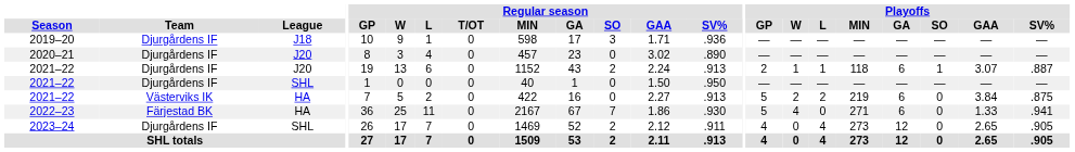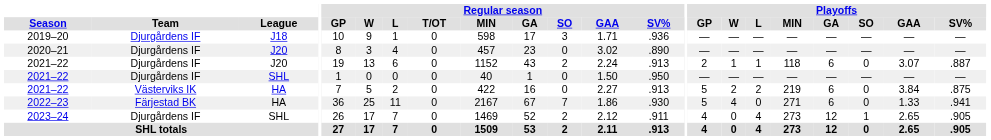 <table border="0" cellpadding="1" cellspacing="0" style="text-align:center; width:75%">
 <tr ALIGN="center" bgcolor="#e0e0e0">
 <th align="center" colspan="3" bgcolor="#ffffff"></th>
 <th align="center" rowspan="99" bgcolor="#ffffff"></th>
 <th align="center" colspan="9" bgcolor="#e0e0e0"><a href='#'>Regular season</a></th>
 <th align="center" rowspan="99" bgcolor="#ffffff"></th>
 <th align="center" colspan="8" bgcolor="#e0e0e0"><a href='#'>Playoffs</a></th>
 </tr>
 <tr ALIGN="center" bgcolor="#e0e0e0">
 <th><a href='#'>Season</a></th>
 <th>Team</th>
 <th>League</th>
 <th>GP</th>
 <th>W</th>
 <th>L</th>
 <th>T/OT</th>
 <th>MIN</th>
 <th>GA</th>
 <th><a href='#'>SO</a></th>
 <th><a href='#'>GAA</a></th>
 <th><a href='#'>SV%</a></th>
 <th>GP</th>
 <th>W</th>
 <th>L</th>
 <th>MIN</th>
 <th>GA</th>
 <th>SO</th>
 <th>GAA</th>
 <th>SV%</th>
 </tr>
 <tr ALIGN="center">
 <td>2019–20</td>
 <td><a href='#'>Djurgårdens IF</a></td>
 <td><a href='#'>J18</a></td>
 <td>10</td>
 <td>9</td>
 <td>1</td>
 <td>0</td>
 <td>598</td>
 <td>17</td>
 <td>3</td>
 <td>1.71</td>
 <td>.936</td>
 <td>—</td>
 <td>—</td>
 <td>—</td>
 <td>—</td>
 <td>—</td>
 <td>—</td>
 <td>—</td>
 <td>—</td>
 </tr>
 <tr ALIGN="center" bgcolor="#f0f0f0">
 <td>2020–21</td>
 <td>Djurgårdens IF</td>
 <td><a href='#'>J20</a></td>
 <td>8</td>
 <td>3</td>
 <td>4</td>
 <td>0</td>
 <td>457</td>
 <td>23</td>
 <td>0</td>
 <td>3.02</td>
 <td>.890</td>
 <td>—</td>
 <td>—</td>
 <td>—</td>
 <td>—</td>
 <td>—</td>
 <td>—</td>
 <td>—</td>
 <td>—</td>
 </tr>
 <tr ALIGN="center">
 <td>2021–22</td>
 <td>Djurgårdens IF</td>
 <td>J20</td>
 <td>19</td>
 <td>13</td>
 <td>6</td>
 <td>0</td>
 <td>1152</td>
 <td>43</td>
 <td>2</td>
 <td>2.24</td>
 <td>.913</td>
 <td>2</td>
 <td>1</td>
 <td>1</td>
 <td>118</td>
 <td>6</td>
-<td>1</td>
+<td>0</td>
 <td>3.07</td>
 <td>.887</td>
 </tr>
 <tr ALIGN="center" bgcolor="#f0f0f0">
 <td><a href='#'>2021–22</a></td>
 <td>Djurgårdens IF</td>
 <td><a href='#'>SHL</a></td>
 <td>1</td>
 <td>0</td>
 <td>0</td>
 <td>0</td>
 <td>40</td>
 <td>1</td>
 <td>0</td>
 <td>1.50</td>
 <td>.950</td>
 <td>—</td>
 <td>—</td>
 <td>—</td>
 <td>—</td>
 <td>—</td>
 <td>—</td>
 <td>—</td>
 <td>—</td>
 </tr>
 <tr ALIGN="center">
 <td><a href='#'>2021–22</a></td>
 <td><a href='#'>Västerviks IK</a></td>
 <td><a href='#'>HA</a></td>
 <td>7</td>
 <td>5</td>
 <td>2</td>
 <td>0</td>
 <td>422</td>
 <td>16</td>
 <td>0</td>
 <td>2.27</td>
 <td>.913</td>
 <td>5</td>
 <td>2</td>
 <td>2</td>
 <td>219</td>
 <td>6</td>
 <td>0</td>
 <td>3.84</td>
 <td>.875</td>
 </tr>
 <tr ALIGN="center" bgcolor="#f0f0f0">
 <td><a href='#'>2022–23</a></td>
 <td><a href='#'>Färjestad BK</a></td>
 <td>HA</td>
 <td>36</td>
 <td>25</td>
 <td>11</td>
 <td>0</td>
 <td>2167</td>
 <td>67</td>
 <td>7</td>
 <td>1.86</td>
 <td>.930</td>
 <td>5</td>
 <td>4</td>
 <td>0</td>
 <td>271</td>
 <td>6</td>
 <td>0</td>
 <td>1.33</td>
 <td>.941</td>
 </tr>
 <tr ALIGN="center">
 <td><a href='#'>2023–24</a></td>
 <td>Djurgårdens IF</td>
 <td>SHL</td>
 <td>26</td>
 <td>17</td>
 <td>7</td>
 <td>0</td>
 <td>1469</td>
 <td>52</td>
 <td>2</td>
 <td>2.12</td>
 <td>.911</td>
 <td>4</td>
 <td>0</td>
 <td>4</td>
 <td>273</td>
 <td>12</td>
-<td>0</td>
+<td>1</td>
 <td>2.65</td>
 <td>.905</td>
 </tr>
 <tr ALIGN="center" bgcolor="#e0e0e0">
 <th colspan="3" align="center">SHL totals</th>
 <th>27</th>
 <th>17</th>
 <th>7</th>
 <th>0</th>
 <th>1509</th>
 <th>53</th>
 <th>2</th>
 <th>2.11</th>
 <th>.913</th>
 <th>4</th>
 <th>0</th>
 <th>4</th>
 <th>273</th>
 <th>12</th>
 <th>0</th>
 <th>2.65</th>
 <th>.905</th>
 </tr>
 </table>
